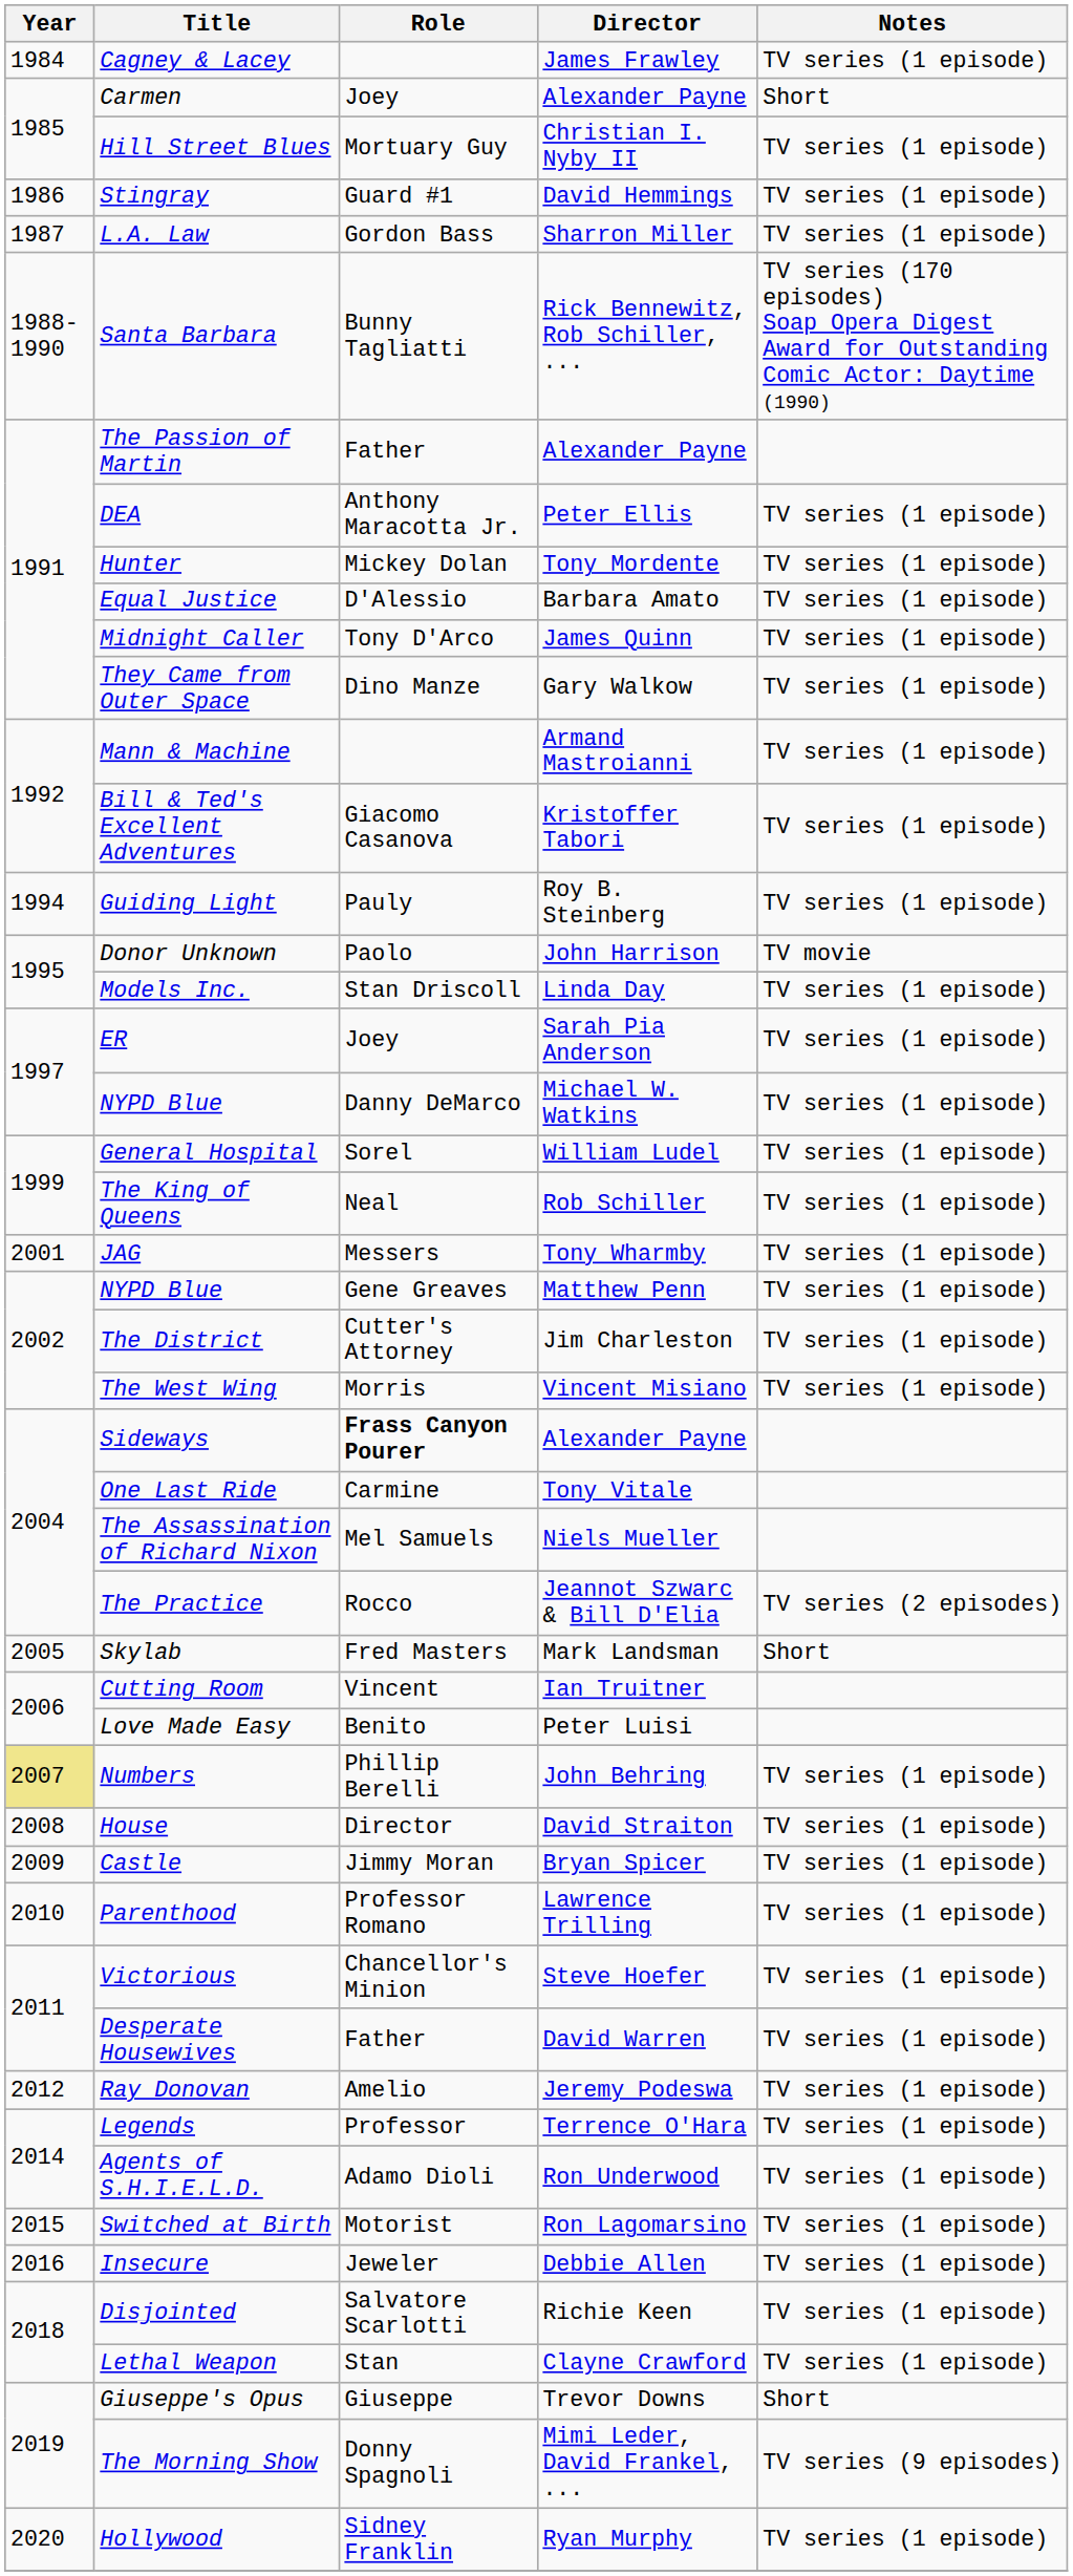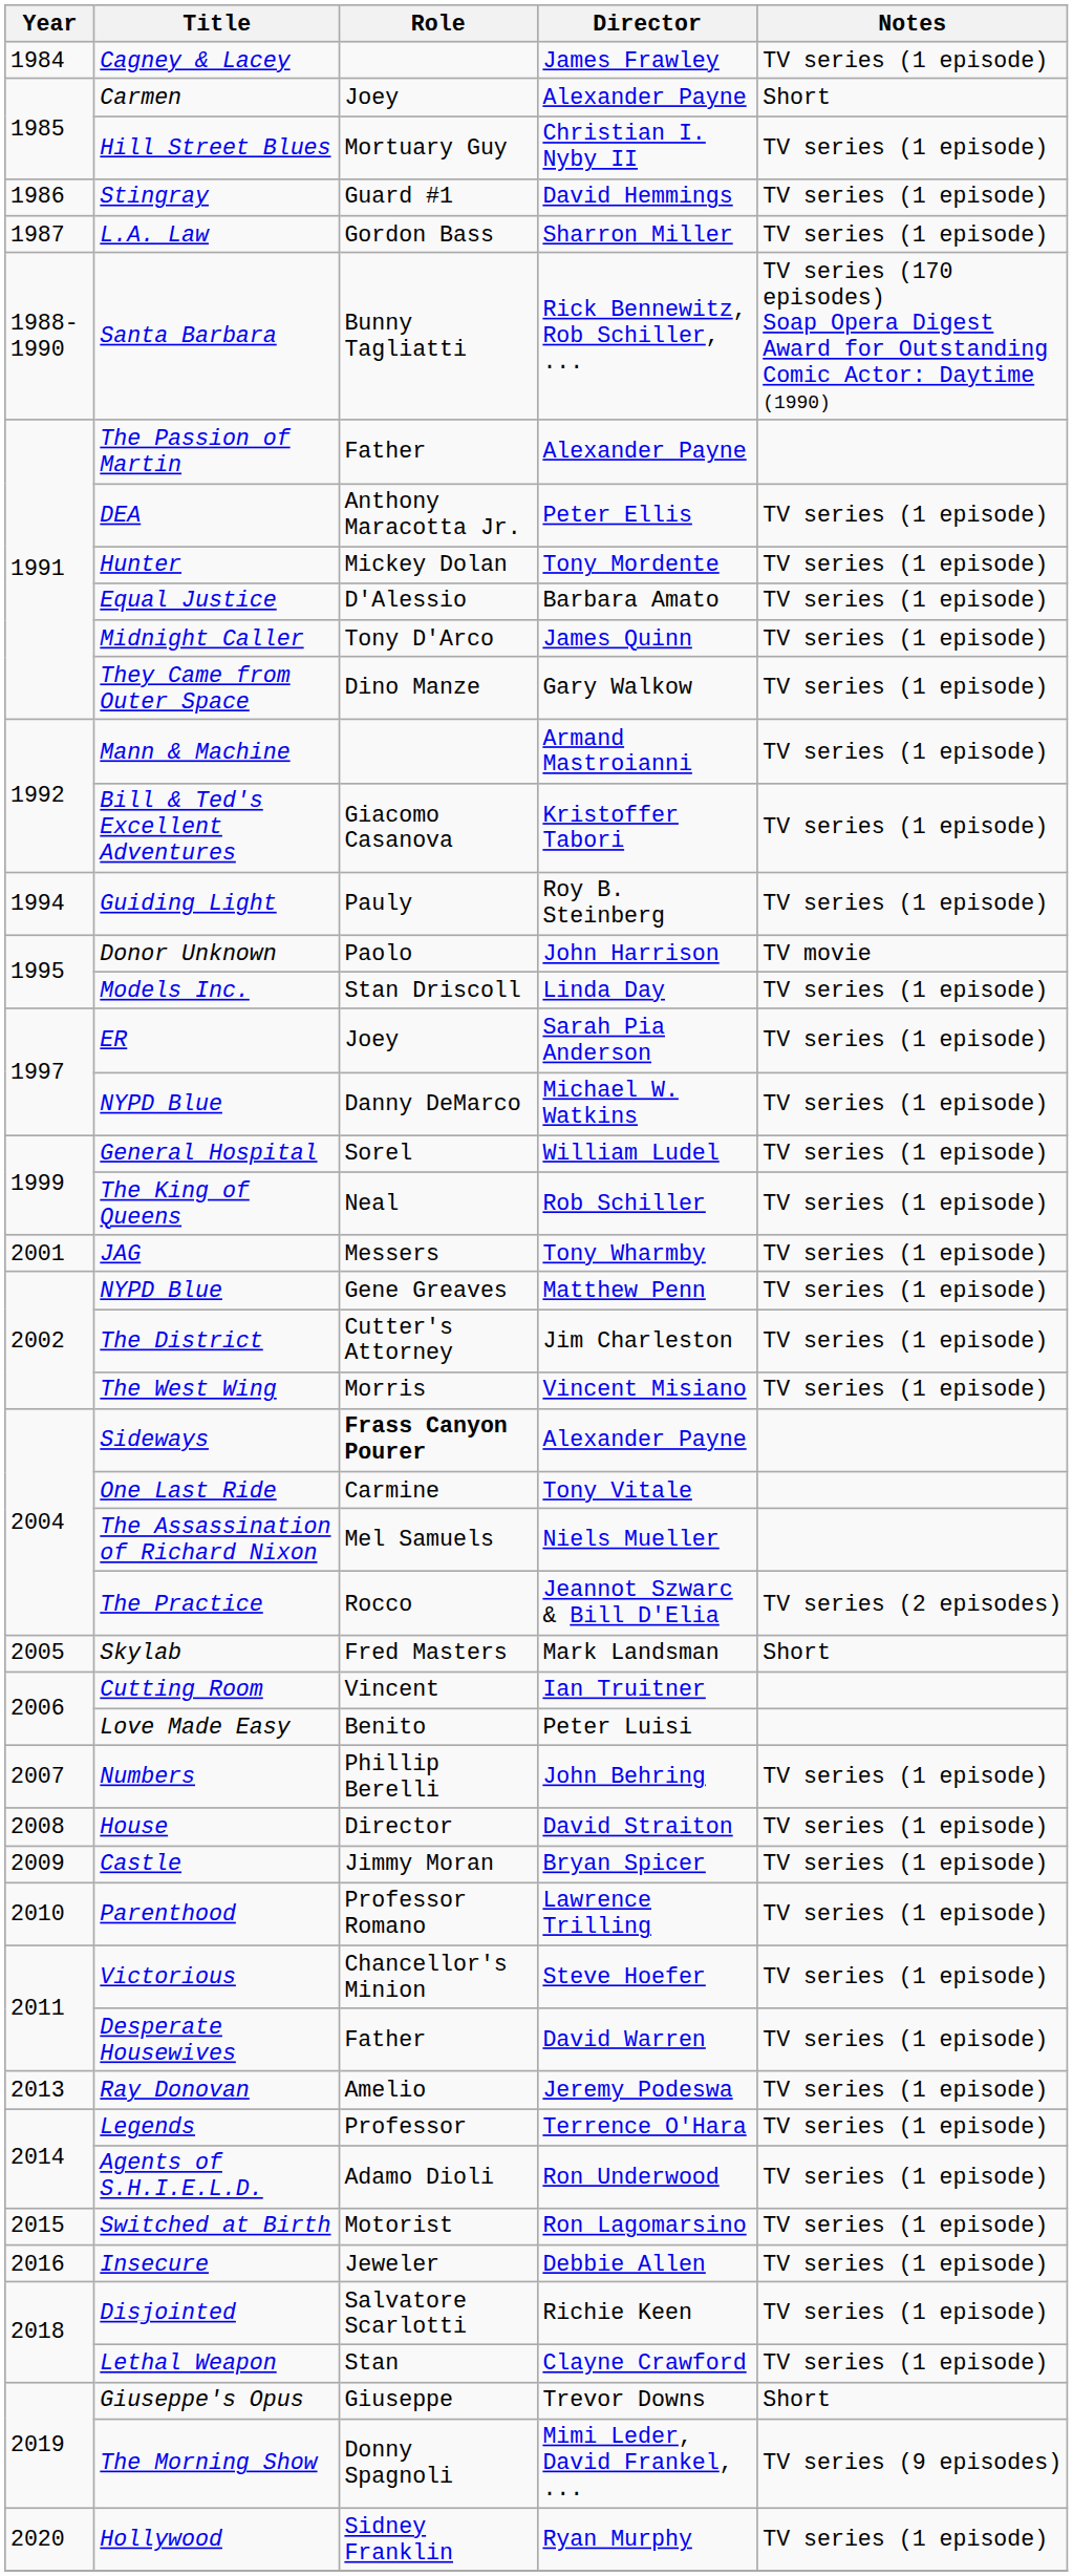 <table class="wikitable">
 <tr>
 <th>Year</th>
 <th>Title</th>
 <th>Role</th>
 <th>Director</th>
 <th>Notes</th>
 </tr>
 <tr>
 <td>1984</td>
 <td><em><a href='#'>Cagney & Lacey</a></em></td>
 <td></td>
 <td><a href='#'>James Frawley</a></td>
 <td>TV series (1 episode)</td>
 </tr>
 <tr>
 <td rowspan=2>1985</td>
 <td><em>Carmen</em></td>
 <td>Joey</td>
 <td><a href='#'>Alexander Payne</a></td>
 <td>Short</td>
 </tr>
 <tr>
 <td><em><a href='#'>Hill Street Blues</a></em></td>
 <td>Mortuary Guy</td>
 <td><a href='#'>Christian I. Nyby II</a></td>
 <td>TV series (1 episode)</td>
 </tr>
 <tr>
 <td>1986</td>
 <td><em><a href='#'>Stingray</a></em></td>
 <td>Guard #1</td>
 <td><a href='#'>David Hemmings</a></td>
 <td>TV series (1 episode)</td>
 </tr>
 <tr>
 <td>1987</td>
 <td><em><a href='#'>L.A. Law</a></em></td>
 <td>Gordon Bass</td>
 <td><a href='#'>Sharron Miller</a></td>
 <td>TV series (1 episode)</td>
 </tr>
 <tr>
 <td>1988-1990</td>
 <td><em><a href='#'>Santa Barbara</a></em></td>
 <td>Bunny Tagliatti</td>
 <td><a href='#'>Rick Bennewitz</a>, <a href='#'>Rob Schiller</a>, ...</td>
 <td>TV series (170 episodes)<br><a href='#'>Soap Opera Digest Award for Outstanding Comic Actor: Daytime</a> <small>(1990)</small></td>
 </tr>
 <tr>
 <td rowspan=6>1991</td>
 <td><em><a href='#'>The Passion of Martin</a></em></td>
 <td>Father</td>
 <td><a href='#'>Alexander Payne</a></td>
 <td></td>
 </tr>
 <tr>
 <td><em><a href='#'>DEA</a></em></td>
 <td>Anthony Maracotta Jr.</td>
 <td><a href='#'>Peter Ellis</a></td>
 <td>TV series (1 episode)</td>
 </tr>
 <tr>
 <td><em><a href='#'>Hunter</a></em></td>
 <td>Mickey Dolan</td>
 <td><a href='#'>Tony Mordente</a></td>
 <td>TV series (1 episode)</td>
 </tr>
 <tr>
 <td><em><a href='#'>Equal Justice</a></em></td>
 <td>D'Alessio</td>
 <td>Barbara Amato</td>
 <td>TV series (1 episode)</td>
 </tr>
 <tr>
 <td><em><a href='#'>Midnight Caller</a></em></td>
 <td>Tony D'Arco</td>
 <td><a href='#'>James Quinn</a></td>
 <td>TV series (1 episode)</td>
 </tr>
 <tr>
 <td><em><a href='#'>They Came from Outer Space</a></em></td>
 <td>Dino Manze</td>
 <td>Gary Walkow</td>
 <td>TV series (1 episode)</td>
 </tr>
 <tr>
 <td rowspan=2>1992</td>
 <td><em><a href='#'>Mann & Machine</a></em></td>
 <td></td>
 <td><a href='#'>Armand Mastroianni</a></td>
 <td>TV series (1 episode)</td>
 </tr>
 <tr>
 <td><em><a href='#'>Bill & Ted's Excellent Adventures</a></em></td>
 <td>Giacomo Casanova</td>
 <td><a href='#'>Kristoffer Tabori</a></td>
 <td>TV series (1 episode)</td>
 </tr>
 <tr>
 <td>1994</td>
 <td><em><a href='#'>Guiding Light</a></em></td>
 <td>Pauly</td>
 <td>Roy B. Steinberg</td>
 <td>TV series (1 episode)</td>
 </tr>
 <tr>
 <td rowspan=2>1995</td>
 <td><em>Donor Unknown</em></td>
 <td>Paolo</td>
 <td><a href='#'>John Harrison</a></td>
 <td>TV movie</td>
 </tr>
 <tr>
 <td><em><a href='#'>Models Inc.</a></em></td>
 <td>Stan Driscoll</td>
 <td><a href='#'>Linda Day</a></td>
 <td>TV series (1 episode)</td>
 </tr>
 <tr>
 <td rowspan=2>1997</td>
 <td><em><a href='#'>ER</a></em></td>
 <td>Joey</td>
 <td><a href='#'>Sarah Pia Anderson</a></td>
 <td>TV series (1 episode)</td>
 </tr>
 <tr>
 <td><em><a href='#'>NYPD Blue</a></em></td>
 <td>Danny DeMarco</td>
 <td><a href='#'>Michael W. Watkins</a></td>
 <td>TV series (1 episode)</td>
 </tr>
 <tr>
 <td rowspan=2>1999</td>
 <td><em><a href='#'>General Hospital</a></em></td>
 <td>Sorel</td>
 <td><a href='#'>William Ludel</a></td>
 <td>TV series (1 episode)</td>
 </tr>
 <tr>
 <td><em><a href='#'>The King of Queens</a></em></td>
 <td>Neal</td>
 <td><a href='#'>Rob Schiller</a></td>
 <td>TV series (1 episode)</td>
 </tr>
 <tr>
 <td>2001</td>
 <td><em><a href='#'>JAG</a></em></td>
 <td>Messers</td>
 <td><a href='#'>Tony Wharmby</a></td>
 <td>TV series (1 episode)</td>
 </tr>
 <tr>
 <td rowspan=3>2002</td>
 <td><em><a href='#'>NYPD Blue</a></em></td>
 <td>Gene Greaves</td>
 <td><a href='#'>Matthew Penn</a></td>
 <td>TV series (1 episode)</td>
 </tr>
 <tr>
 <td><em><a href='#'>The District</a></em></td>
 <td>Cutter's Attorney</td>
 <td>Jim Charleston</td>
 <td>TV series (1 episode)</td>
 </tr>
 <tr>
 <td><em><a href='#'>The West Wing</a></em></td>
 <td>Morris</td>
 <td><a href='#'>Vincent Misiano</a></td>
 <td>TV series (1 episode)</td>
 </tr>
 <tr>
 <td rowspan=4>2004</td>
 <td><em><a href='#'>Sideways</a></em></td>
 <td><strong>Frass Canyon Pourer</strong></td>
 <td><a href='#'>Alexander Payne</a></td>
 <td></td>
 </tr>
 <tr>
 <td><em><a href='#'>One Last Ride</a></em></td>
 <td>Carmine</td>
 <td><a href='#'>Tony Vitale</a></td>
 <td></td>
 </tr>
 <tr>
 <td><em><a href='#'>The Assassination of Richard Nixon</a></em></td>
 <td>Mel Samuels</td>
 <td><a href='#'>Niels Mueller</a></td>
 <td></td>
 </tr>
 <tr>
 <td><em><a href='#'>The Practice</a></em></td>
 <td>Rocco</td>
 <td><a href='#'>Jeannot Szwarc</a> & <a href='#'>Bill D'Elia</a></td>
 <td>TV series (2 episodes)</td>
 </tr>
 <tr>
 <td>2005</td>
 <td><em>Skylab</em></td>
 <td>Fred Masters</td>
 <td>Mark Landsman</td>
 <td>Short</td>
 </tr>
 <tr>
 <td rowspan=2>2006</td>
 <td><em><a href='#'>Cutting Room</a></em></td>
 <td>Vincent</td>
 <td><a href='#'>Ian Truitner</a></td>
 <td></td>
 </tr>
 <tr>
 <td><em>Love Made Easy</em></td>
 <td>Benito</td>
 <td>Peter Luisi</td>
 <td></td>
 </tr>
 <tr>
-<td style="background: khaki;">2007</td>
+<td>2007</td>
 <td><em><a href='#'>Numbers</a></em></td>
 <td>Phillip Berelli</td>
 <td><a href='#'>John Behring</a></td>
 <td>TV series (1 episode)</td>
 </tr>
 <tr>
 <td>2008</td>
 <td><em><a href='#'>House</a></em></td>
 <td>Director</td>
 <td><a href='#'>David Straiton</a></td>
 <td>TV series (1 episode)</td>
 </tr>
 <tr>
 <td>2009</td>
 <td><em><a href='#'>Castle</a></em></td>
 <td>Jimmy Moran</td>
 <td><a href='#'>Bryan Spicer</a></td>
 <td>TV series (1 episode)</td>
 </tr>
 <tr>
 <td>2010</td>
 <td><em><a href='#'>Parenthood</a></em></td>
 <td>Professor Romano</td>
 <td><a href='#'>Lawrence Trilling</a></td>
 <td>TV series (1 episode)</td>
 </tr>
 <tr>
 <td rowspan=2>2011</td>
 <td><em><a href='#'>Victorious</a></em></td>
 <td>Chancellor's Minion</td>
 <td><a href='#'>Steve Hoefer</a></td>
 <td>TV series (1 episode)</td>
 </tr>
 <tr>
 <td><em><a href='#'>Desperate Housewives</a></em></td>
 <td>Father</td>
 <td><a href='#'>David Warren</a></td>
 <td>TV series (1 episode)</td>
 </tr>
 <tr>
-<td>2012</td>
+<td>2013</td>
 <td><em><a href='#'>Ray Donovan</a></em></td>
 <td>Amelio</td>
 <td><a href='#'>Jeremy Podeswa</a></td>
 <td>TV series (1 episode)</td>
 </tr>
 <tr>
 <td rowspan=2>2014</td>
 <td><em><a href='#'>Legends</a></em></td>
 <td>Professor</td>
 <td><a href='#'>Terrence O'Hara</a></td>
 <td>TV series (1 episode)</td>
 </tr>
 <tr>
 <td><em><a href='#'>Agents of S.H.I.E.L.D.</a></em></td>
 <td>Adamo Dioli</td>
 <td><a href='#'>Ron Underwood</a></td>
 <td>TV series (1 episode)</td>
 </tr>
 <tr>
 <td>2015</td>
 <td><em><a href='#'>Switched at Birth</a></em></td>
 <td>Motorist</td>
 <td><a href='#'>Ron Lagomarsino</a></td>
 <td>TV series (1 episode)</td>
 </tr>
 <tr>
 <td>2016</td>
 <td><em><a href='#'>Insecure</a></em></td>
 <td>Jeweler</td>
 <td><a href='#'>Debbie Allen</a></td>
 <td>TV series (1 episode)</td>
 </tr>
 <tr>
 <td rowspan=2>2018</td>
 <td><em><a href='#'>Disjointed</a></em></td>
 <td>Salvatore Scarlotti</td>
 <td>Richie Keen</td>
 <td>TV series (1 episode)</td>
 </tr>
 <tr>
 <td><em><a href='#'>Lethal Weapon</a></em></td>
 <td>Stan</td>
 <td><a href='#'>Clayne Crawford</a></td>
 <td>TV series (1 episode)</td>
 </tr>
 <tr>
 <td rowspan=2>2019</td>
 <td><em>Giuseppe's Opus</em></td>
 <td>Giuseppe</td>
 <td>Trevor Downs</td>
 <td>Short</td>
 </tr>
 <tr>
 <td><em><a href='#'>The Morning Show</a></em></td>
 <td>Donny Spagnoli</td>
 <td><a href='#'>Mimi Leder</a>, <a href='#'>David Frankel</a>, ...</td>
 <td>TV series (9 episodes)</td>
 </tr>
 <tr>
 <td>2020</td>
 <td><em><a href='#'>Hollywood</a></em></td>
 <td><a href='#'>Sidney Franklin</a></td>
 <td><a href='#'>Ryan Murphy</a></td>
 <td>TV series (1 episode)</td>
 </tr>
 <tr>
 </tr>
 </table>
